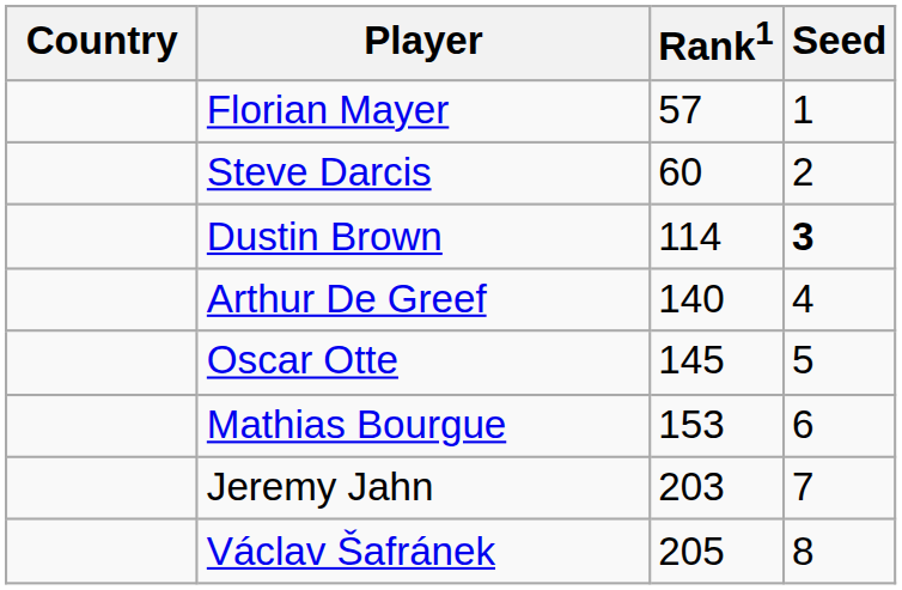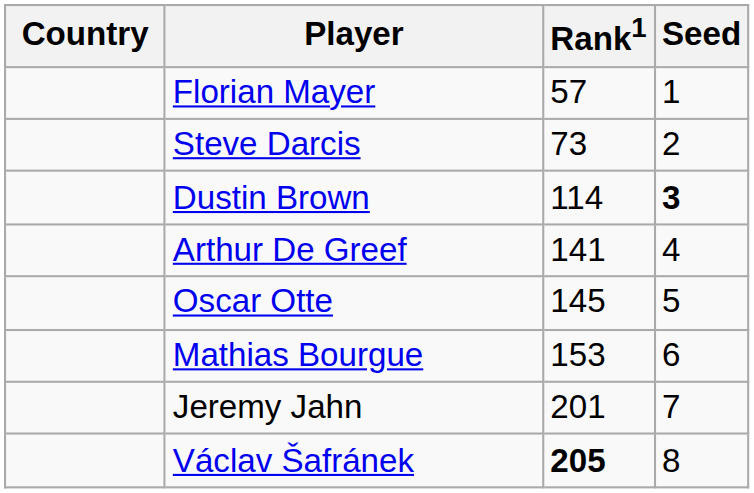 <table class="sortable wikitable">
 <tr>
 <th width="70">Country</th>
 <th width="175">Player</th>
 <th>Rank<sup>1</sup></th>
 <th>Seed</th>
 </tr>
 <tr>
 <td></td>
 <td><a href='#'>Florian Mayer</a></td>
 <td>57</td>
 <td>1</td>
 </tr>
 <tr>
 <td></td>
 <td><a href='#'>Steve Darcis</a></td>
-<td>60</td>
+<td>73</td>
 <td>2</td>
 </tr>
 <tr>
 <td></td>
 <td><a href='#'>Dustin Brown</a></td>
 <td>114</td>
 <td><strong>3</strong></td>
 </tr>
 <tr>
 <td></td>
 <td><a href='#'>Arthur De Greef</a></td>
-<td>140</td>
+<td>141</td>
 <td>4</td>
 </tr>
 <tr>
 <td></td>
 <td><a href='#'>Oscar Otte</a></td>
 <td>145</td>
 <td>5</td>
 </tr>
 <tr>
 <td></td>
 <td><a href='#'>Mathias Bourgue</a></td>
 <td>153</td>
 <td>6</td>
 </tr>
 <tr>
 <td></td>
 <td>Jeremy Jahn</td>
-<td>203</td>
+<td>201</td>
 <td>7</td>
 </tr>
 <tr>
 <td></td>
 <td><a href='#'>Václav Šafránek</a></td>
-<td>205</td>
+<td><strong>205</strong></td>
 <td>8</td>
 </tr>
 </table>
